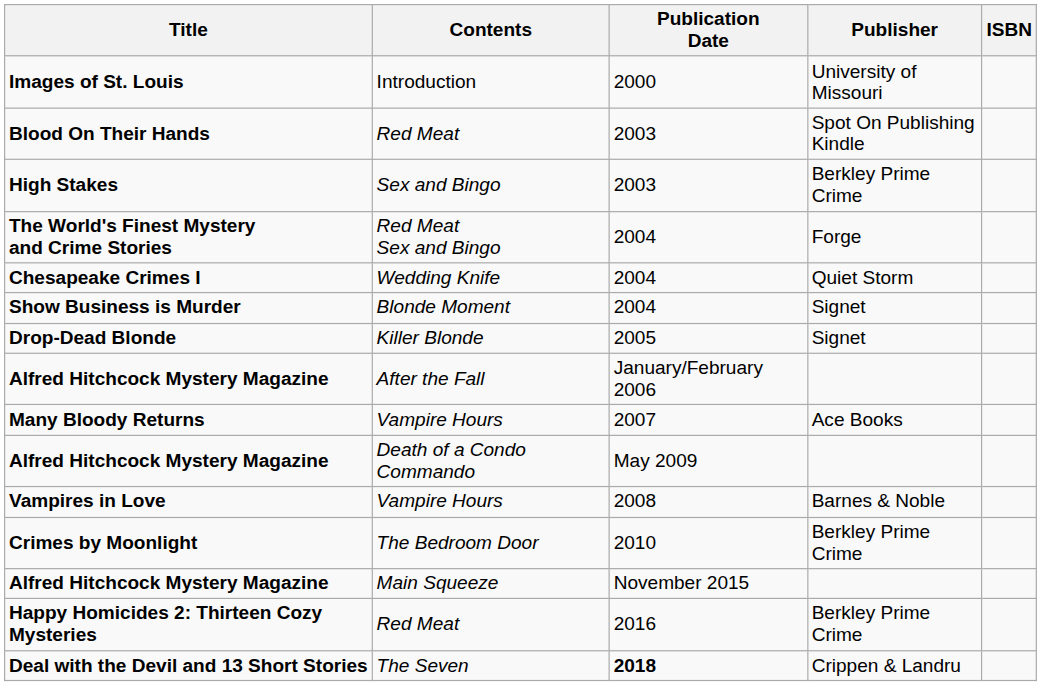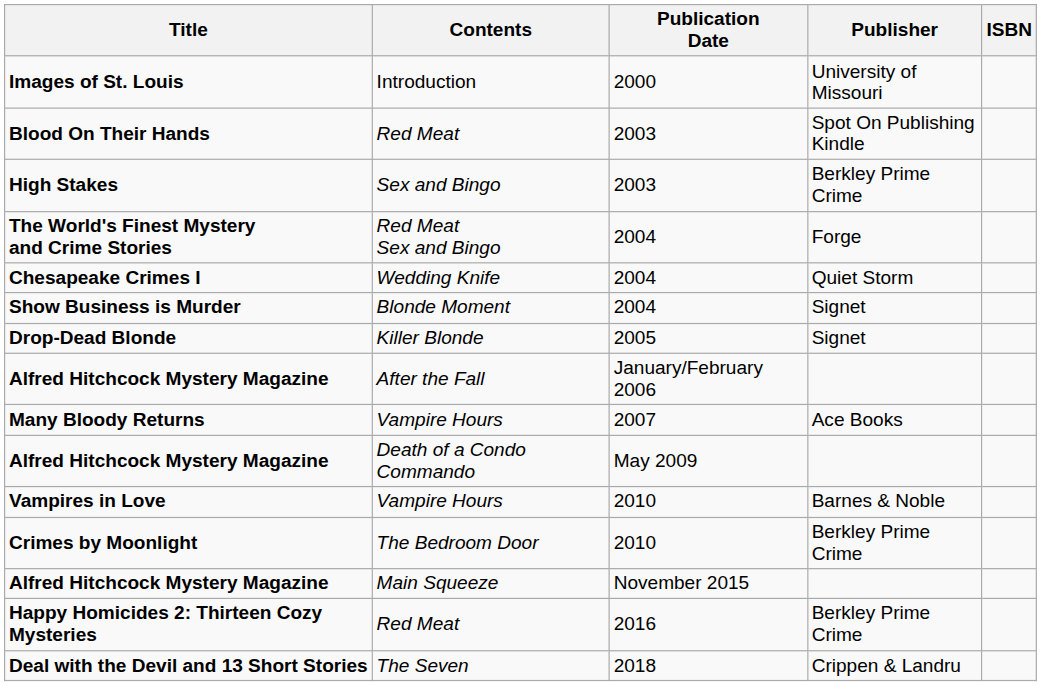 <table class="wikitable">
 <tr>
 <th>Title</th>
 <th>Contents</th>
 <th>Publication<br>Date</th>
 <th>Publisher</th>
 <th>ISBN</th>
 </tr>
 <tr>
 <td><strong>Images of St. Louis</strong></td>
 <td>Introduction</td>
 <td>2000</td>
 <td>University of Missouri</td>
 <td></td>
 </tr>
 <tr>
 <td><strong>Blood On Their Hands</strong></td>
 <td><em>Red Meat</em></td>
 <td>2003</td>
 <td>Spot On Publishing<br>Kindle</td>
 <td></td>
 </tr>
 <tr>
 <td><strong>High Stakes</strong></td>
 <td><em>Sex and Bingo</em></td>
 <td>2003</td>
 <td>Berkley Prime Crime</td>
 <td></td>
 </tr>
 <tr>
 <td><strong>The World's Finest Mystery</strong><br><strong>and Crime Stories</strong></td>
 <td><em>Red Meat</em><br><em>Sex and Bingo</em></td>
 <td>2004</td>
 <td>Forge</td>
 <td></td>
 </tr>
 <tr>
 <td><strong>Chesapeake Crimes I</strong></td>
 <td><em>Wedding Knife</em></td>
 <td>2004</td>
 <td>Quiet Storm</td>
 <td></td>
 </tr>
 <tr>
 <td><strong>Show Business is Murder</strong></td>
 <td><em>Blonde Moment</em></td>
 <td>2004</td>
 <td>Signet</td>
 <td></td>
 </tr>
 <tr>
 <td><strong>Drop-Dead Blonde</strong></td>
 <td><em>Killer Blonde</em></td>
 <td>2005</td>
 <td>Signet</td>
 <td></td>
 </tr>
 <tr>
 <td><strong>Alfred Hitchcock Mystery Magazine</strong></td>
 <td><em>After the Fall</em></td>
 <td>January/February 2006</td>
 <td></td>
 <td></td>
 </tr>
 <tr>
 <td><strong>Many Bloody Returns</strong></td>
 <td><em>Vampire Hours</em></td>
 <td>2007</td>
 <td>Ace Books</td>
 <td></td>
 </tr>
 <tr>
 <td><strong>Alfred Hitchcock Mystery Magazine</strong></td>
 <td><em>Death of a Condo Commando</em></td>
 <td>May 2009</td>
 <td></td>
 <td></td>
 </tr>
 <tr>
 <td><strong>Vampires in Love</strong></td>
 <td><em>Vampire Hours</em></td>
-<td>2008</td>
+<td>2010</td>
 <td>Barnes & Noble</td>
 <td></td>
 </tr>
 <tr>
 <td><strong>Crimes by Moonlight</strong></td>
 <td><em>The Bedroom Door</em></td>
 <td>2010</td>
 <td>Berkley Prime Crime</td>
 <td></td>
 </tr>
 <tr>
 <td><strong>Alfred Hitchcock Mystery Magazine</strong></td>
 <td><em>Main Squeeze</em></td>
 <td>November 2015</td>
 <td></td>
 <td></td>
 </tr>
 <tr>
 <td><strong>Happy Homicides 2: Thirteen Cozy Mysteries</strong></td>
 <td><em>Red Meat</em></td>
 <td>2016</td>
 <td>Berkley Prime Crime</td>
 <td></td>
 </tr>
 <tr>
 <td><strong>Deal with the Devil and 13 Short Stories</strong></td>
 <td><em>The Seven</em></td>
-<td><strong>2018</strong></td>
+<td>2018</td>
 <td>Crippen & Landru</td>
 <td></td>
 </tr>
 </table>
